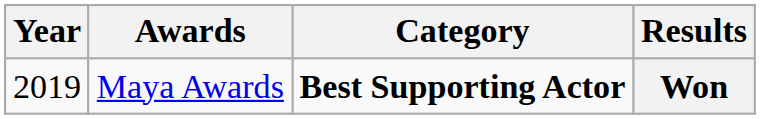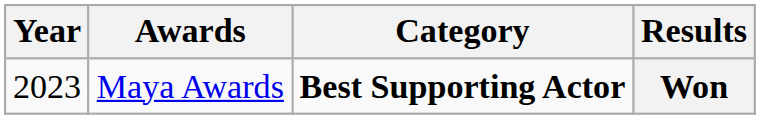 <table class="wikitable">
 <tr>
 <th>Year</th>
 <th>Awards</th>
 <th>Category</th>
 <th>Results</th>
 </tr>
 <tr>
-<td>2019</td>
+<td>2023</td>
 <td><a href='#'>Maya Awards</a></td>
 <td><strong>Best Supporting Actor</strong></td>
 <th>Won</th>
 </tr>
 </table>
